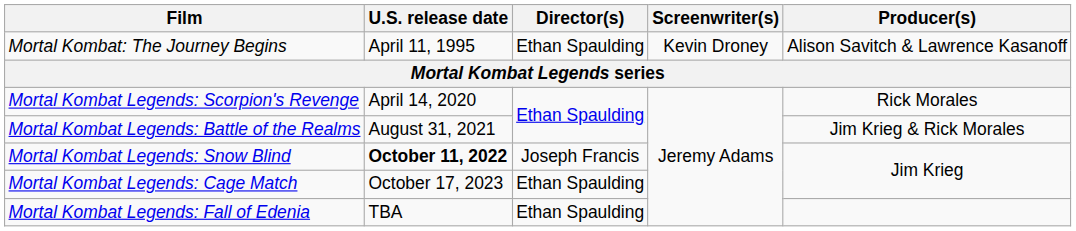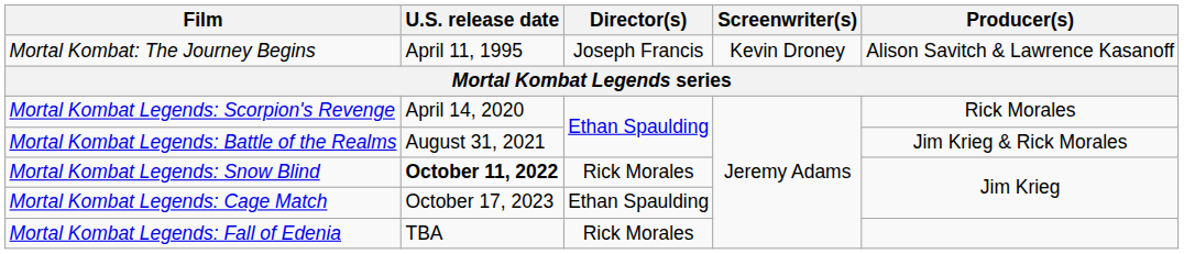 <table class="wikitable plainrowheaders" style="text-align:center;">
 <tr>
 <th>Film</th>
 <th>U.S. release date</th>
 <th>Director(s)</th>
 <th>Screenwriter(s)</th>
 <th>Producer(s)</th>
 </tr>
 <tr>
 <td style="text-align:left"><em>Mortal Kombat: The Journey Begins</em></td>
 <td style="text-align:left">April 11, 1995</td>
-<td>Ethan Spaulding</td>
+<td>Joseph Francis</td>
 <td>Kevin Droney</td>
 <td>Alison Savitch & Lawrence Kasanoff</td>
 </tr>
 <tr>
 <th colspan="6"><em>Mortal Kombat Legends</em> series</th>
 </tr>
 <tr>
 <td style="text-align:left"><em><a href='#'>Mortal Kombat Legends: Scorpion's Revenge</a></em></td>
 <td style="text-align:left">April 14, 2020</td>
 <td rowspan="2"><a href='#'>Ethan Spaulding</a></td>
 <td rowspan="5">Jeremy Adams</td>
 <td>Rick Morales</td>
 </tr>
 <tr>
 <td style="text-align:left"><em><a href='#'>Mortal Kombat Legends: Battle of the Realms</a></em></td>
 <td style="text-align:left">August 31, 2021</td>
 <td>Jim Krieg & Rick Morales</td>
 </tr>
 <tr>
 <td style="text-align:left"><em><a href='#'>Mortal Kombat Legends: Snow Blind</a></em></td>
 <td style="text-align:left"><strong>October 11, 2022</strong></td>
-<td>Joseph Francis</td>
+<td>Rick Morales</td>
 <td rowspan="2">Jim Krieg</td>
 </tr>
 <tr>
 <td style="text-align:left"><em><a href='#'>Mortal Kombat Legends: Cage Match</a></em></td>
 <td style="text-align:left">October 17, 2023</td>
 <td>Ethan Spaulding</td>
 </tr>
 <tr>
 <td style="text-align:left"><em><a href='#'>Mortal Kombat Legends: Fall of Edenia</a></em></td>
 <td style="text-align:left">TBA</td>
-<td>Ethan Spaulding</td>
+<td>Rick Morales</td>
 </tr>
 </table>
